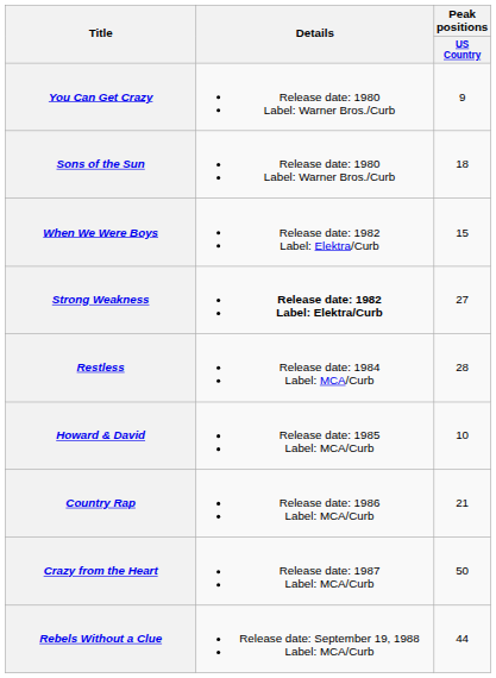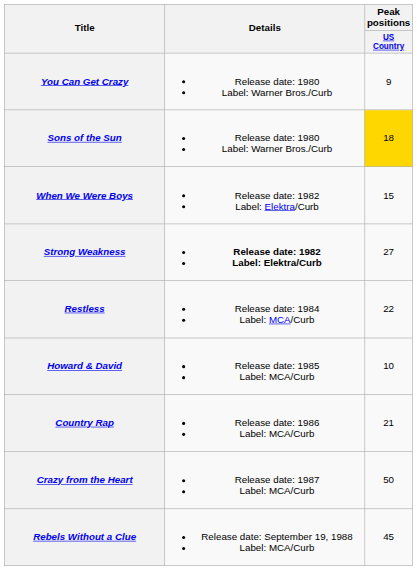 <table class="wikitable plainrowheaders" style="text-align:center;">
 <tr>
 <th scope="col" rowspan="2" style="width:16em;">Title</th>
 <th scope="col" rowspan="2" style="width:20em;">Details</th>
 <th scope="col" colspan="1">Peak positions</th>
 </tr>
 <tr style="font-size:smaller;">
 <th scope="col" width="65"><a href='#'>US Country</a><br></th>
 </tr>
 <tr>
 <th scope="row"><em><a href='#'>You Can Get Crazy</a></em></th>
 <td><br><ul><li>Release date: 1980</li><li>Label: Warner Bros./Curb</li></ul></td>
 <td>9</td>
 </tr>
 <tr>
 <th scope="row"><em><a href='#'>Sons of the Sun</a></em></th>
 <td><br><ul><li>Release date: 1980</li><li>Label: Warner Bros./Curb</li></ul></td>
-<td>18</td>
+<td style="background: gold;">18</td>
 </tr>
 <tr>
 <th scope="row"><em><a href='#'>When We Were Boys</a></em></th>
 <td><br><ul><li>Release date: 1982</li><li>Label: <a href='#'>Elektra</a>/Curb</li></ul></td>
 <td>15</td>
 </tr>
 <tr>
 <th scope="row"><em><a href='#'>Strong Weakness</a></em></th>
 <td><strong><br><ul><li>Release date: 1982</li><li>Label: Elektra/Curb</li></ul></strong></td>
 <td>27</td>
 </tr>
 <tr>
 <th scope="row"><em><a href='#'>Restless</a></em></th>
 <td><br><ul><li>Release date: 1984</li><li>Label: <a href='#'>MCA</a>/Curb</li></ul></td>
-<td>28</td>
+<td>22</td>
 </tr>
 <tr>
 <th scope="row"><em><a href='#'>Howard & David</a></em></th>
 <td><br><ul><li>Release date: 1985</li><li>Label: MCA/Curb</li></ul></td>
 <td>10</td>
 </tr>
 <tr>
 <th scope="row"><em><a href='#'>Country Rap</a></em></th>
 <td><br><ul><li>Release date: 1986</li><li>Label: MCA/Curb</li></ul></td>
 <td>21</td>
 </tr>
 <tr>
 <th scope="row"><em><a href='#'>Crazy from the Heart</a></em></th>
 <td><br><ul><li>Release date: 1987</li><li>Label: MCA/Curb</li></ul></td>
 <td>50</td>
 </tr>
 <tr>
 <th scope="row"><em><a href='#'>Rebels Without a Clue</a></em></th>
 <td><br><ul><li>Release date: September 19, 1988</li><li>Label: MCA/Curb</li></ul></td>
-<td>44</td>
+<td>45</td>
 </tr>
 </table>
